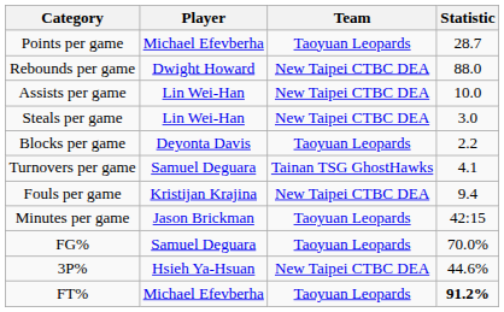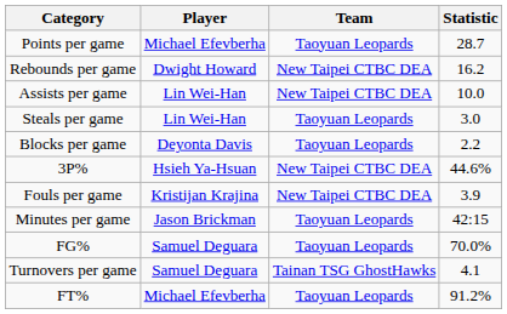 <table class="wikitable" style="text-align:center">
 <tr>
 <th>Category</th>
 <th>Player</th>
 <th>Team</th>
 <th>Statistic</th>
 </tr>
 <tr>
 <td>Points per game</td>
 <td><a href='#'>Michael Efevberha</a></td>
 <td><a href='#'>Taoyuan Leopards</a></td>
 <td>28.7</td>
 </tr>
 <tr>
 <td>Rebounds per game</td>
 <td><a href='#'>Dwight Howard</a></td>
 <td><a href='#'>New Taipei CTBC DEA</a></td>
-<td>88.0</td>
+<td>16.2</td>
 </tr>
 <tr>
 <td>Assists per game</td>
 <td><a href='#'>Lin Wei-Han</a></td>
 <td><a href='#'>New Taipei CTBC DEA</a></td>
 <td>10.0</td>
 </tr>
 <tr>
 <td>Steals per game</td>
 <td><a href='#'>Lin Wei-Han</a></td>
-<td><a href='#'>New Taipei CTBC DEA</a></td>
+<td><a href='#'>Taoyuan Leopards</a></td>
 <td>3.0</td>
 </tr>
 <tr>
 <td>Blocks per game</td>
 <td><a href='#'>Deyonta Davis</a></td>
 <td><a href='#'>Taoyuan Leopards</a></td>
 <td>2.2</td>
 </tr>
 <tr>
-<td>Turnovers per game</td>
-<td><a href='#'>Samuel Deguara</a></td>
-<td><a href='#'>Tainan TSG GhostHawks</a></td>
-<td>4.1</td>
+<td>3P%</td>
+<td><a href='#'>Hsieh Ya-Hsuan</a></td>
+<td><a href='#'>New Taipei CTBC DEA</a></td>
+<td>44.6%</td>
 </tr>
 <tr>
 <td>Fouls per game</td>
 <td><a href='#'>Kristijan Krajina</a></td>
 <td><a href='#'>New Taipei CTBC DEA</a></td>
-<td>9.4</td>
+<td>3.9</td>
 </tr>
 <tr>
 <td>Minutes per game</td>
 <td><a href='#'>Jason Brickman</a></td>
 <td><a href='#'>Taoyuan Leopards</a></td>
 <td>42:15</td>
 </tr>
 <tr>
 <td>FG%</td>
 <td><a href='#'>Samuel Deguara</a></td>
 <td><a href='#'>Taoyuan Leopards</a></td>
 <td>70.0%</td>
 </tr>
 <tr>
-<td>3P%</td>
-<td><a href='#'>Hsieh Ya-Hsuan</a></td>
-<td><a href='#'>New Taipei CTBC DEA</a></td>
-<td>44.6%</td>
+<td>Turnovers per game</td>
+<td><a href='#'>Samuel Deguara</a></td>
+<td><a href='#'>Tainan TSG GhostHawks</a></td>
+<td>4.1</td>
 </tr>
 <tr>
 <td>FT%</td>
 <td><a href='#'>Michael Efevberha</a></td>
 <td><a href='#'>Taoyuan Leopards</a></td>
-<td><strong>91.2%</strong></td>
+<td>91.2%</td>
 </tr>
 </table>
